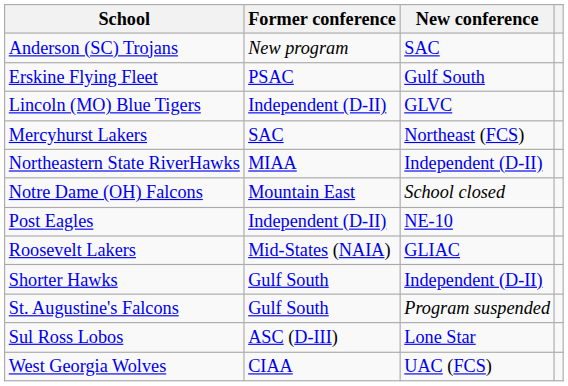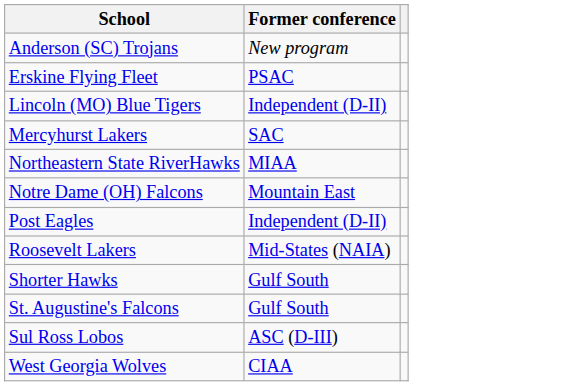 <table class="wikitable sortable">
 <tr>
 <th>School</th>
 <th>Former conference</th>
-<th>New conference</th>
 <th class="unsortable"></th>
 </tr>
 <tr>
 <td><a href='#'>Anderson (SC) Trojans</a></td>
 <td><em>New program</em></td>
-<td><a href='#'>SAC</a></td>
 <td></td>
 </tr>
 <tr>
 <td><a href='#'>Erskine Flying Fleet</a></td>
 <td><a href='#'>PSAC</a></td>
-<td><a href='#'>Gulf South</a></td>
 <td></td>
 </tr>
 <tr>
 <td><a href='#'>Lincoln (MO) Blue Tigers</a></td>
 <td><a href='#'>Independent (D-II)</a></td>
-<td><a href='#'>GLVC</a></td>
 <td></td>
 </tr>
 <tr>
 <td><a href='#'>Mercyhurst Lakers</a></td>
 <td><a href='#'>SAC</a></td>
-<td><a href='#'>Northeast</a> (<a href='#'>FCS</a>)</td>
 <td></td>
 </tr>
 <tr>
 <td><a href='#'>Northeastern State RiverHawks</a></td>
 <td><a href='#'>MIAA</a></td>
-<td><a href='#'>Independent (D-II)</a></td>
 <td></td>
 </tr>
 <tr>
 <td><a href='#'>Notre Dame (OH) Falcons</a></td>
 <td><a href='#'>Mountain East</a></td>
-<td><em>School closed</em></td>
 <td></td>
 </tr>
 <tr>
 <td><a href='#'>Post Eagles</a></td>
 <td><a href='#'>Independent (D-II)</a></td>
-<td><a href='#'>NE-10</a></td>
 <td></td>
 </tr>
 <tr>
 <td><a href='#'>Roosevelt Lakers</a></td>
 <td><a href='#'>Mid-States</a> (<a href='#'>NAIA</a>)</td>
-<td><a href='#'>GLIAC</a></td>
 <td></td>
 </tr>
 <tr>
 <td><a href='#'>Shorter Hawks</a></td>
 <td><a href='#'>Gulf South</a></td>
-<td><a href='#'>Independent (D-II)</a></td>
 <td></td>
 </tr>
 <tr>
 <td><a href='#'>St. Augustine's Falcons</a></td>
 <td><a href='#'>Gulf South</a></td>
-<td><em>Program suspended</em></td>
 <td></td>
 </tr>
 <tr>
 <td><a href='#'>Sul Ross Lobos</a></td>
 <td><a href='#'>ASC</a> (<a href='#'>D-III</a>)</td>
-<td><a href='#'>Lone Star</a></td>
 <td></td>
 </tr>
 <tr>
 <td><a href='#'>West Georgia Wolves</a></td>
 <td><a href='#'>CIAA</a></td>
-<td><a href='#'>UAC</a> (<a href='#'>FCS</a>)</td>
 <td></td>
 </tr>
 </table>
